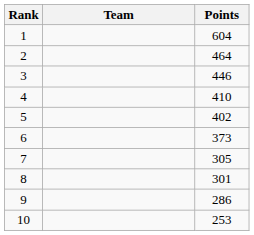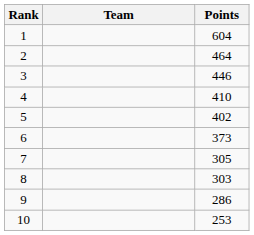 <table class="wikitable" style="text-align:center;">
 <tr>
 <th width=40>Rank</th>
 <th width=180>Team</th>
 <th width=60>Points</th>
 </tr>
 <tr>
 <td>1</td>
 <td align=left></td>
 <td>604</td>
 </tr>
 <tr>
 <td>2</td>
 <td align=left></td>
 <td>464</td>
 </tr>
 <tr>
 <td>3</td>
 <td align=left></td>
 <td>446</td>
 </tr>
 <tr>
 <td>4</td>
 <td align=left></td>
 <td>410</td>
 </tr>
 <tr>
 <td>5</td>
 <td align=left></td>
 <td>402</td>
 </tr>
 <tr>
 <td>6</td>
 <td align=left></td>
 <td>373</td>
 </tr>
 <tr>
 <td>7</td>
 <td align=left></td>
 <td>305</td>
 </tr>
 <tr>
 <td>8</td>
 <td align=left></td>
-<td>301</td>
+<td>303</td>
 </tr>
 <tr>
 <td>9</td>
 <td align=left></td>
 <td>286</td>
 </tr>
 <tr>
 <td>10</td>
 <td align=left></td>
 <td>253</td>
 </tr>
 </table>
